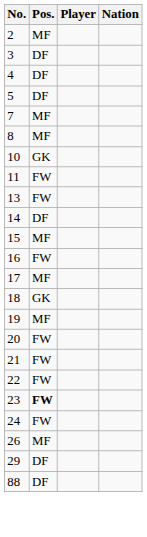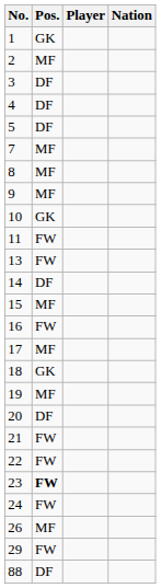 <table class="wikitable sortable">
 <tr>
 <th scope="col">No.</th>
 <th scope="col">Pos.</th>
 <th scope="col">Player</th>
 <th scope="col">Nation</th>
+</tr>
+<tr>
+<td>1</td>
+<td>GK</td>
+<td></td>
+<td></td>
 </tr>
 <tr>
 <td>2</td>
 <td>MF</td>
 <td></td>
 <td></td>
 </tr>
 <tr>
 <td>3</td>
 <td>DF</td>
 <td></td>
 <td></td>
 </tr>
 <tr>
 <td>4</td>
 <td>DF</td>
 <td></td>
 <td></td>
 </tr>
 <tr>
 <td>5</td>
 <td>DF</td>
 <td></td>
 <td></td>
 </tr>
 <tr>
 <td>7</td>
 <td>MF</td>
 <td></td>
 <td></td>
 </tr>
 <tr>
 <td>8</td>
+<td>MF</td>
+<td></td>
+<td></td>
+</tr>
+<tr>
+<td>9</td>
 <td>MF</td>
 <td></td>
 <td></td>
 </tr>
 <tr>
 <td>10</td>
 <td>GK</td>
 <td></td>
 <td></td>
 </tr>
 <tr>
 <td>11</td>
 <td>FW</td>
 <td></td>
 <td></td>
 </tr>
 <tr>
 <td>13</td>
 <td>FW</td>
 <td></td>
 <td></td>
 </tr>
 <tr>
 <td>14</td>
 <td>DF</td>
 <td></td>
 <td></td>
 </tr>
 <tr>
 <td>15</td>
 <td>MF</td>
 <td></td>
 <td></td>
 </tr>
 <tr>
 <td>16</td>
 <td>FW</td>
 <td></td>
 <td></td>
 </tr>
 <tr>
 <td>17</td>
 <td>MF</td>
 <td></td>
 <td></td>
 </tr>
 <tr>
 <td>18</td>
 <td>GK</td>
 <td></td>
 <td></td>
 </tr>
 <tr>
 <td>19</td>
 <td>MF</td>
 <td></td>
 <td></td>
 </tr>
 <tr>
 <td>20</td>
-<td>FW</td>
+<td>DF</td>
 <td></td>
 <td></td>
 </tr>
 <tr>
 <td>21</td>
 <td>FW</td>
 <td></td>
 <td></td>
 </tr>
 <tr>
 <td>22</td>
 <td>FW</td>
 <td></td>
 <td></td>
 </tr>
 <tr>
 <td>23</td>
 <td><strong>FW</strong></td>
 <td></td>
 <td></td>
 </tr>
 <tr>
 <td>24</td>
 <td>FW</td>
 <td></td>
 <td></td>
 </tr>
 <tr>
 <td>26</td>
 <td>MF</td>
 <td></td>
 <td></td>
 </tr>
 <tr>
 <td>29</td>
-<td>DF</td>
+<td>FW</td>
 <td></td>
 <td></td>
 </tr>
 <tr>
 <td>88</td>
 <td>DF</td>
 <td></td>
 <td></td>
 </tr>
 </table>
